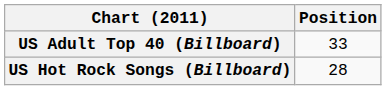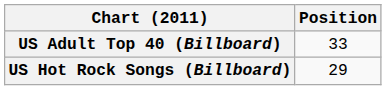 <table class="wikitable sortable plainrowheaders" style="text-align:center">
 <tr>
 <th scope="col">Chart (2011)</th>
 <th scope="col">Position</th>
 </tr>
 <tr>
 <th scope="row">US Adult Top 40 (<em>Billboard</em>)</th>
 <td>33</td>
 </tr>
 <tr>
 <th scope="row">US Hot Rock Songs (<em>Billboard</em>)</th>
-<td>28</td>
+<td>29</td>
 </tr>
 </table>
